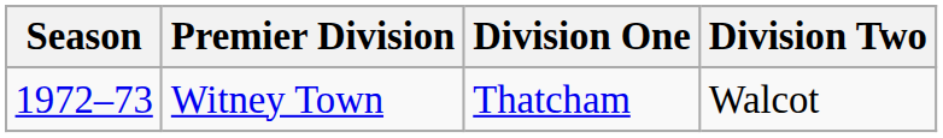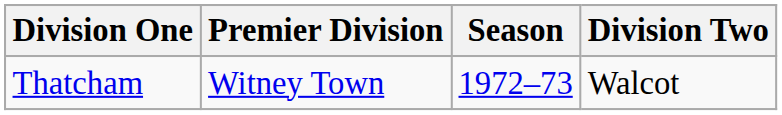 <table class=wikitable>
 <tr>
+<th>Division One</th>
+<th>Premier Division</th>
 <th>Season</th>
-<th>Premier Division</th>
-<th>Division One</th>
 <th>Division Two</th>
 </tr>
 <tr>
+<td><a href='#'>Thatcham</a></td>
+<td><a href='#'>Witney Town</a></td>
 <td align=center><a href='#'>1972–73</a></td>
-<td><a href='#'>Witney Town</a></td>
-<td><a href='#'>Thatcham</a></td>
 <td>Walcot</td>
 </tr>
 </table>
